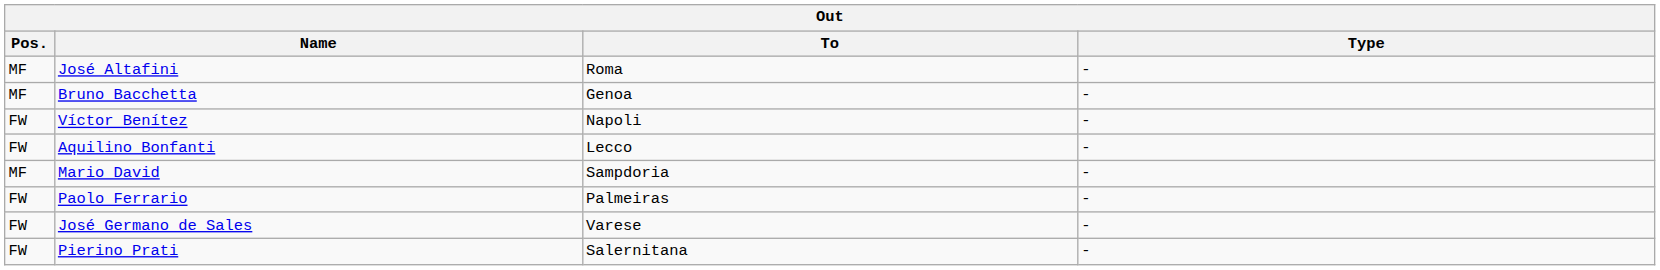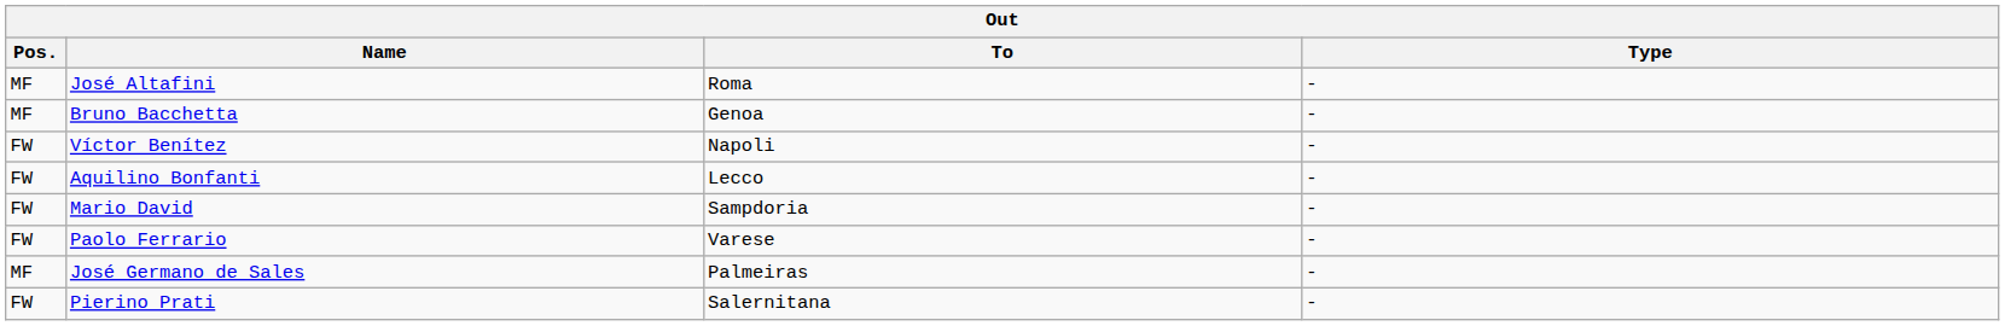 <table class="wikitable" style="font-size:90%;width:99%;">
 <tr>
 <th colspan="4">Out</th>
 </tr>
 <tr>
 <th width=3%>Pos.</th>
 <th width=32%>Name</th>
 <th width=30%>To</th>
 <th width=35%>Type</th>
 </tr>
 <tr>
 <td>MF</td>
 <td><a href='#'>José Altafini</a></td>
 <td>Roma</td>
 <td>-</td>
 </tr>
 <tr>
 <td>MF</td>
 <td><a href='#'>Bruno Bacchetta</a></td>
 <td>Genoa</td>
 <td>-</td>
 </tr>
 <tr>
 <td>FW</td>
 <td><a href='#'>Víctor Benítez</a></td>
 <td>Napoli</td>
 <td>-</td>
 </tr>
 <tr>
 <td>FW</td>
 <td><a href='#'>Aquilino Bonfanti</a></td>
 <td>Lecco</td>
 <td>-</td>
 </tr>
 <tr>
-<td>MF</td>
+<td>FW</td>
 <td><a href='#'>Mario David</a></td>
 <td>Sampdoria</td>
 <td>-</td>
 </tr>
 <tr>
 <td>FW</td>
 <td><a href='#'>Paolo Ferrario</a></td>
-<td>Palmeiras</td>
+<td>Varese</td>
 <td>-</td>
 </tr>
 <tr>
-<td>FW</td>
+<td>MF</td>
 <td><a href='#'>José Germano de Sales</a></td>
-<td>Varese</td>
+<td>Palmeiras</td>
 <td>-</td>
 </tr>
 <tr>
 <td>FW</td>
 <td><a href='#'>Pierino Prati</a></td>
 <td>Salernitana</td>
 <td>-</td>
 </tr>
 </table>
